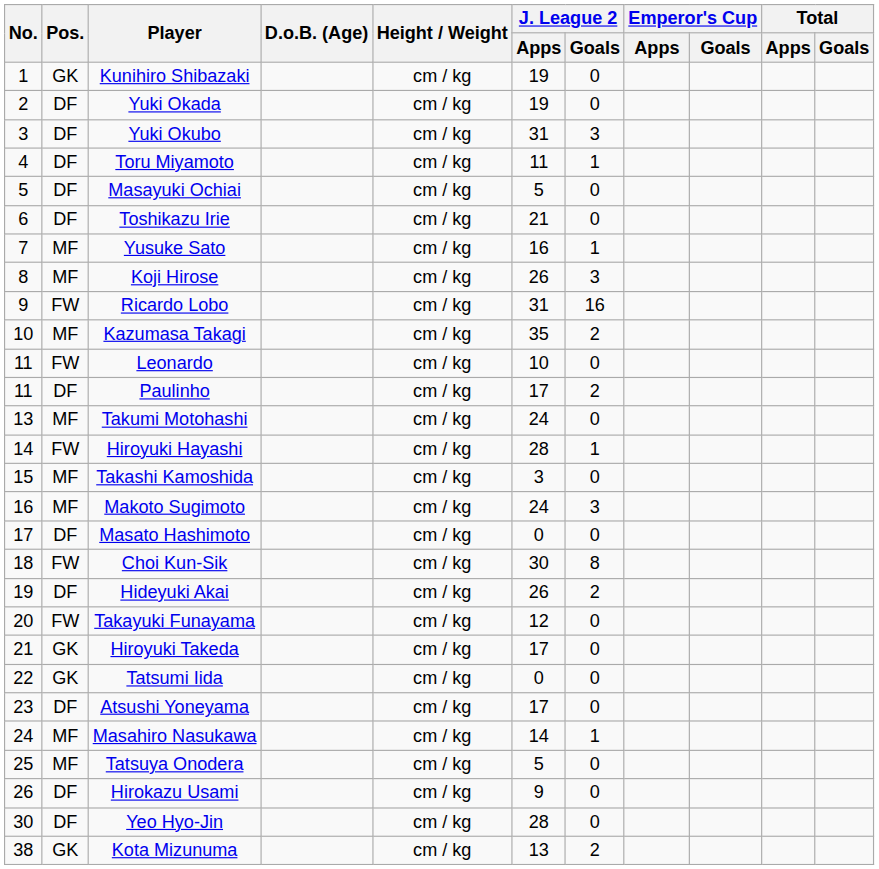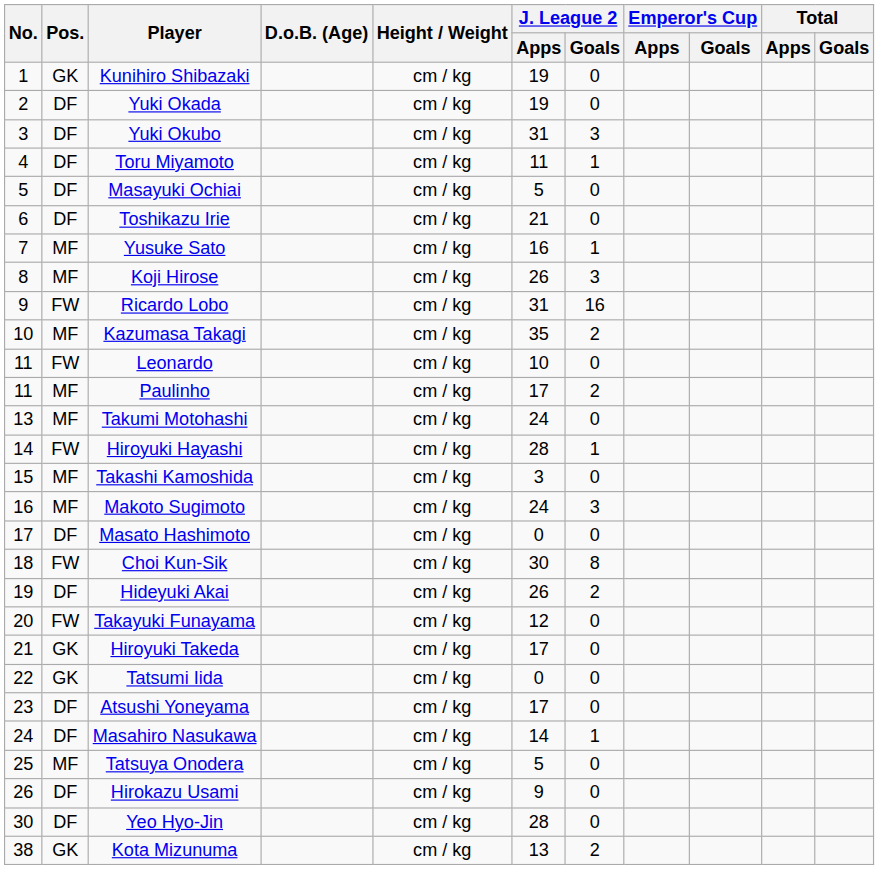 <table class="wikitable" style="text-align:center;">
 <tr>
 <th rowspan="2">No.</th>
 <th rowspan="2">Pos.</th>
 <th rowspan="2">Player</th>
 <th rowspan="2">D.o.B. (Age)</th>
 <th rowspan="2">Height / Weight</th>
 <th colspan="2"><a href='#'>J. League 2</a></th>
 <th colspan="2"><a href='#'>Emperor's Cup</a></th>
 <th colspan="2">Total</th>
 </tr>
 <tr>
 <th>Apps</th>
 <th>Goals</th>
 <th>Apps</th>
 <th>Goals</th>
 <th>Apps</th>
 <th>Goals</th>
 </tr>
 <tr>
 <td>1</td>
 <td>GK</td>
 <td><a href='#'>Kunihiro Shibazaki</a></td>
 <td></td>
 <td>cm / kg</td>
 <td>19</td>
 <td>0</td>
 <td></td>
 <td></td>
 <td></td>
 <td></td>
 </tr>
 <tr>
 <td>2</td>
 <td>DF</td>
 <td><a href='#'>Yuki Okada</a></td>
 <td></td>
 <td>cm / kg</td>
 <td>19</td>
 <td>0</td>
 <td></td>
 <td></td>
 <td></td>
 <td></td>
 </tr>
 <tr>
 <td>3</td>
 <td>DF</td>
 <td><a href='#'>Yuki Okubo</a></td>
 <td></td>
 <td>cm / kg</td>
 <td>31</td>
 <td>3</td>
 <td></td>
 <td></td>
 <td></td>
 <td></td>
 </tr>
 <tr>
 <td>4</td>
 <td>DF</td>
 <td><a href='#'>Toru Miyamoto</a></td>
 <td></td>
 <td>cm / kg</td>
 <td>11</td>
 <td>1</td>
 <td></td>
 <td></td>
 <td></td>
 <td></td>
 </tr>
 <tr>
 <td>5</td>
 <td>DF</td>
 <td><a href='#'>Masayuki Ochiai</a></td>
 <td></td>
 <td>cm / kg</td>
 <td>5</td>
 <td>0</td>
 <td></td>
 <td></td>
 <td></td>
 <td></td>
 </tr>
 <tr>
 <td>6</td>
 <td>DF</td>
 <td><a href='#'>Toshikazu Irie</a></td>
 <td></td>
 <td>cm / kg</td>
 <td>21</td>
 <td>0</td>
 <td></td>
 <td></td>
 <td></td>
 <td></td>
 </tr>
 <tr>
 <td>7</td>
 <td>MF</td>
 <td><a href='#'>Yusuke Sato</a></td>
 <td></td>
 <td>cm / kg</td>
 <td>16</td>
 <td>1</td>
 <td></td>
 <td></td>
 <td></td>
 <td></td>
 </tr>
 <tr>
 <td>8</td>
 <td>MF</td>
 <td><a href='#'>Koji Hirose</a></td>
 <td></td>
 <td>cm / kg</td>
 <td>26</td>
 <td>3</td>
 <td></td>
 <td></td>
 <td></td>
 <td></td>
 </tr>
 <tr>
 <td>9</td>
 <td>FW</td>
 <td><a href='#'>Ricardo Lobo</a></td>
 <td></td>
 <td>cm / kg</td>
 <td>31</td>
 <td>16</td>
 <td></td>
 <td></td>
 <td></td>
 <td></td>
 </tr>
 <tr>
 <td>10</td>
 <td>MF</td>
 <td><a href='#'>Kazumasa Takagi</a></td>
 <td></td>
 <td>cm / kg</td>
 <td>35</td>
 <td>2</td>
 <td></td>
 <td></td>
 <td></td>
 <td></td>
 </tr>
 <tr>
 <td>11</td>
 <td>FW</td>
 <td><a href='#'>Leonardo</a></td>
 <td></td>
 <td>cm / kg</td>
 <td>10</td>
 <td>0</td>
 <td></td>
 <td></td>
 <td></td>
 <td></td>
 </tr>
 <tr>
 <td>11</td>
-<td>DF</td>
+<td>MF</td>
 <td><a href='#'>Paulinho</a></td>
 <td></td>
 <td>cm / kg</td>
 <td>17</td>
 <td>2</td>
 <td></td>
 <td></td>
 <td></td>
 <td></td>
 </tr>
 <tr>
 <td>13</td>
 <td>MF</td>
 <td><a href='#'>Takumi Motohashi</a></td>
 <td></td>
 <td>cm / kg</td>
 <td>24</td>
 <td>0</td>
 <td></td>
 <td></td>
 <td></td>
 <td></td>
 </tr>
 <tr>
 <td>14</td>
 <td>FW</td>
 <td><a href='#'>Hiroyuki Hayashi</a></td>
 <td></td>
 <td>cm / kg</td>
 <td>28</td>
 <td>1</td>
 <td></td>
 <td></td>
 <td></td>
 <td></td>
 </tr>
 <tr>
 <td>15</td>
 <td>MF</td>
 <td><a href='#'>Takashi Kamoshida</a></td>
 <td></td>
 <td>cm / kg</td>
 <td>3</td>
 <td>0</td>
 <td></td>
 <td></td>
 <td></td>
 <td></td>
 </tr>
 <tr>
 <td>16</td>
 <td>MF</td>
 <td><a href='#'>Makoto Sugimoto</a></td>
 <td></td>
 <td>cm / kg</td>
 <td>24</td>
 <td>3</td>
 <td></td>
 <td></td>
 <td></td>
 <td></td>
 </tr>
 <tr>
 <td>17</td>
 <td>DF</td>
 <td><a href='#'>Masato Hashimoto</a></td>
 <td></td>
 <td>cm / kg</td>
 <td>0</td>
 <td>0</td>
 <td></td>
 <td></td>
 <td></td>
 <td></td>
 </tr>
 <tr>
 <td>18</td>
 <td>FW</td>
 <td><a href='#'>Choi Kun-Sik</a></td>
 <td></td>
 <td>cm / kg</td>
 <td>30</td>
 <td>8</td>
 <td></td>
 <td></td>
 <td></td>
 <td></td>
 </tr>
 <tr>
 <td>19</td>
 <td>DF</td>
 <td><a href='#'>Hideyuki Akai</a></td>
 <td></td>
 <td>cm / kg</td>
 <td>26</td>
 <td>2</td>
 <td></td>
 <td></td>
 <td></td>
 <td></td>
 </tr>
 <tr>
 <td>20</td>
 <td>FW</td>
 <td><a href='#'>Takayuki Funayama</a></td>
 <td></td>
 <td>cm / kg</td>
 <td>12</td>
 <td>0</td>
 <td></td>
 <td></td>
 <td></td>
 <td></td>
 </tr>
 <tr>
 <td>21</td>
 <td>GK</td>
 <td><a href='#'>Hiroyuki Takeda</a></td>
 <td></td>
 <td>cm / kg</td>
 <td>17</td>
 <td>0</td>
 <td></td>
 <td></td>
 <td></td>
 <td></td>
 </tr>
 <tr>
 <td>22</td>
 <td>GK</td>
 <td><a href='#'>Tatsumi Iida</a></td>
 <td></td>
 <td>cm / kg</td>
 <td>0</td>
 <td>0</td>
 <td></td>
 <td></td>
 <td></td>
 <td></td>
 </tr>
 <tr>
 <td>23</td>
 <td>DF</td>
 <td><a href='#'>Atsushi Yoneyama</a></td>
 <td></td>
 <td>cm / kg</td>
 <td>17</td>
 <td>0</td>
 <td></td>
 <td></td>
 <td></td>
 <td></td>
 </tr>
 <tr>
 <td>24</td>
-<td>MF</td>
+<td>DF</td>
 <td><a href='#'>Masahiro Nasukawa</a></td>
 <td></td>
 <td>cm / kg</td>
 <td>14</td>
 <td>1</td>
 <td></td>
 <td></td>
 <td></td>
 <td></td>
 </tr>
 <tr>
 <td>25</td>
 <td>MF</td>
 <td><a href='#'>Tatsuya Onodera</a></td>
 <td></td>
 <td>cm / kg</td>
 <td>5</td>
 <td>0</td>
 <td></td>
 <td></td>
 <td></td>
 <td></td>
 </tr>
 <tr>
 <td>26</td>
 <td>DF</td>
 <td><a href='#'>Hirokazu Usami</a></td>
 <td></td>
 <td>cm / kg</td>
 <td>9</td>
 <td>0</td>
 <td></td>
 <td></td>
 <td></td>
 <td></td>
 </tr>
 <tr>
 <td>30</td>
 <td>DF</td>
 <td><a href='#'>Yeo Hyo-Jin</a></td>
 <td></td>
 <td>cm / kg</td>
 <td>28</td>
 <td>0</td>
 <td></td>
 <td></td>
 <td></td>
 <td></td>
 </tr>
 <tr>
 <td>38</td>
 <td>GK</td>
 <td><a href='#'>Kota Mizunuma</a></td>
 <td></td>
 <td>cm / kg</td>
 <td>13</td>
 <td>2</td>
 <td></td>
 <td></td>
 <td></td>
 <td></td>
 </tr>
 </table>
